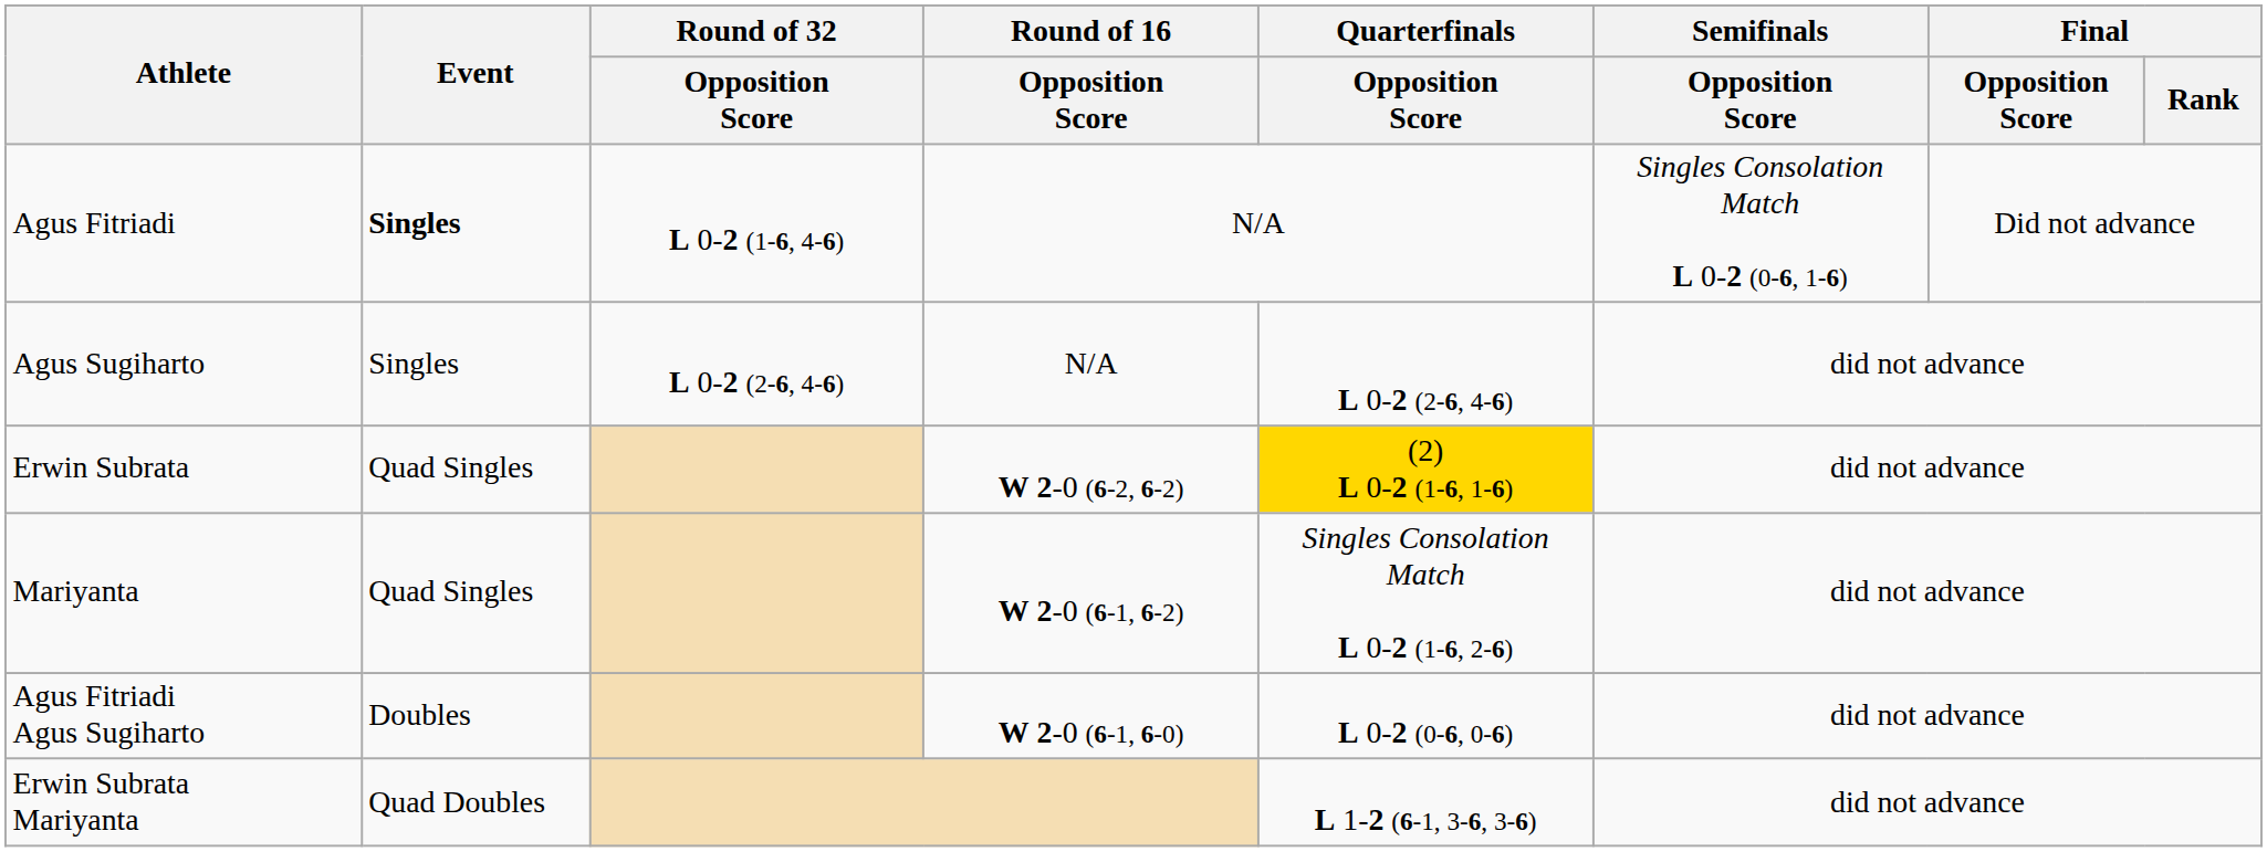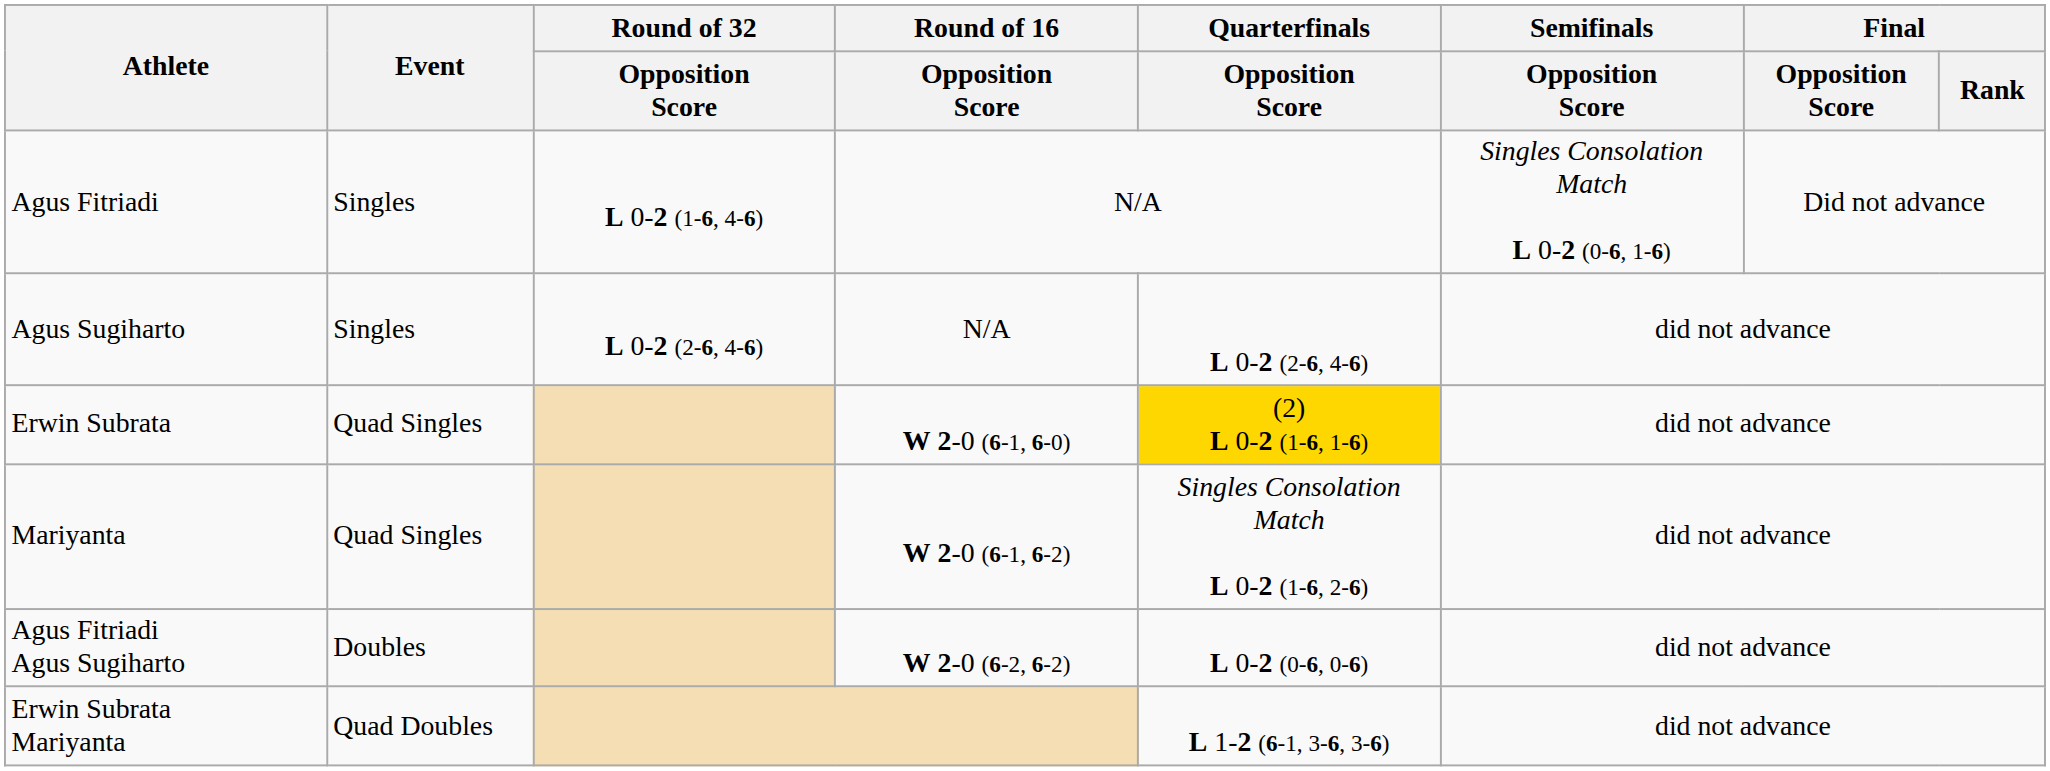 <table class=wikitable style="font-size:90%; text-align:center">
 <tr>
 <th width="160" rowspan="2">Athlete</th>
 <th width="100" rowspan="2">Event</th>
 <th width="150">Round of 32</th>
 <th width="150">Round of 16</th>
 <th width="150">Quarterfinals</th>
 <th width="150">Semifinals</th>
 <th width="150" colspan="2">Final</th>
 </tr>
 <tr>
 <th>Opposition<br>Score</th>
 <th>Opposition<br>Score</th>
 <th>Opposition<br>Score</th>
 <th>Opposition<br>Score</th>
 <th>Opposition<br>Score</th>
 <th>Rank</th>
 </tr>
 <tr>
 <td align=left>Agus Fitriadi</td>
-<td align=left><strong>Singles</strong></td>
+<td align=left>Singles</td>
 <td> <br><strong>L</strong> 0-<strong>2</strong> <small>(1-<strong>6</strong>, 4-<strong>6</strong>) </small></td>
 <td colspan="2">N/A</td>
 <td><em>Singles Consolation Match</em><br> <br><strong>L</strong> 0-<strong>2</strong> <small>(0-<strong>6</strong>, 1-<strong>6</strong>) </small></td>
 <td colspan="2">Did not advance</td>
 </tr>
 <tr>
 <td align=left>Agus Sugiharto</td>
 <td align=left>Singles</td>
 <td> <br><strong>L</strong> 0-<strong>2</strong> <small>(2-<strong>6</strong>, 4-<strong>6</strong>)</small></td>
 <td>N/A</td>
 <td> <br><br><strong>L</strong> 0-<strong>2</strong> <small>(2-<strong>6</strong>, 4-<strong>6</strong>)</small></td>
 <td colspan="3">did not advance</td>
 </tr>
 <tr>
 <td align=left>Erwin Subrata</td>
 <td align=left>Quad Singles</td>
 <td bgcolor="wheat"></td>
-<td> <br><strong>W</strong> <strong>2</strong>-0 <small>(<strong>6</strong>-2, <strong>6</strong>-2)</small></td>
+<td> <br><strong>W</strong> <strong>2</strong>-0 <small>(<strong>6</strong>-1, <strong>6</strong>-0)</small></td>
 <td style="background: gold;">(2)  <br><strong>L</strong> 0-<strong>2</strong> <small>(1-<strong>6</strong>, 1-<strong>6</strong>)</small></td>
 <td colspan="3">did not advance</td>
 </tr>
 <tr>
 <td align=left>Mariyanta</td>
 <td align=left>Quad Singles</td>
 <td bgcolor="wheat"></td>
 <td> <br><strong>W</strong> <strong>2</strong>-0 <small>(<strong>6</strong>-1, <strong>6</strong>-2)</small></td>
 <td><em>Singles Consolation Match</em><br> <br><strong>L</strong> 0-<strong>2</strong> <small>(1-<strong>6</strong>, 2-<strong>6</strong>) </small></td>
 <td colspan="3">did not advance</td>
 </tr>
 <tr>
 <td align=left>Agus Fitriadi <br> Agus Sugiharto</td>
 <td align=left>Doubles</td>
 <td bgcolor="wheat"></td>
-<td> <br><strong>W</strong> <strong>2</strong>-0 <small>(<strong>6</strong>-1, <strong>6</strong>-0)</small></td>
+<td> <br><strong>W</strong> <strong>2</strong>-0 <small>(<strong>6</strong>-2, <strong>6</strong>-2)</small></td>
 <td> <br><strong>L</strong> 0-<strong>2</strong> <small>(0-<strong>6</strong>, 0-<strong>6</strong>)</small></td>
 <td colspan="3">did not advance</td>
 </tr>
 <tr>
 <td align=left>Erwin Subrata <br> Mariyanta</td>
 <td align=left>Quad Doubles</td>
 <td colspan="2" bgcolor="wheat"></td>
 <td> <br><strong>L</strong> 1-<strong>2</strong> <small>(<strong>6</strong>-1, 3-<strong>6</strong>, 3-<strong>6</strong>)</small></td>
 <td colspan="3">did not advance</td>
 </tr>
 </table>
